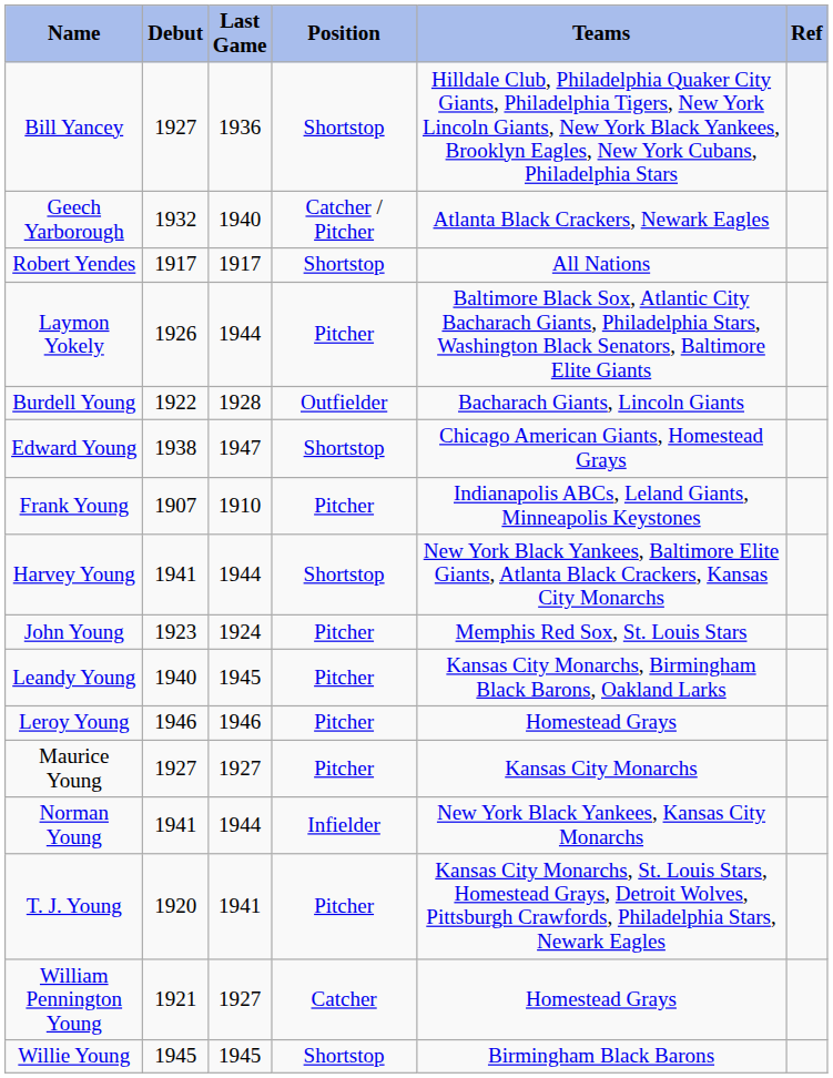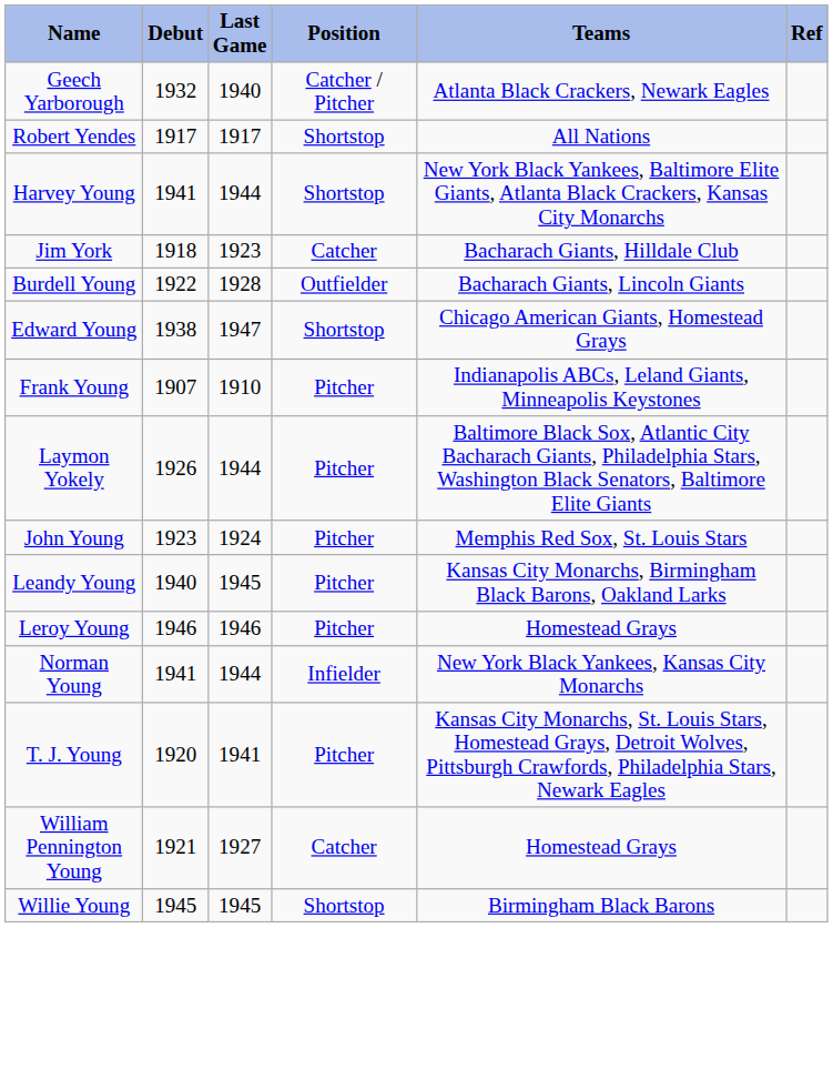 <table class="wikitable" style="width: 100%">
 <tr>
 <th style="background:#a8bdec; width:17%;">Name</th>
 <th style="width:7%; background:#a8bdec;">Debut</th>
 <th style="width:7%; background:#a8bdec;">Last Game</th>
 <th style="width:18%; background:#a8bdec;">Position</th>
 <th style="width:47%; background:#a8bdec;">Teams</th>
 <th style="width:4%; background:#a8bdec;">Ref</th>
-</tr>
-<tr align=center>
-<td><a href='#'>Bill Yancey</a></td>
-<td>1927</td>
-<td>1936</td>
-<td><a href='#'>Shortstop</a></td>
-<td><a href='#'>Hilldale Club</a>, <a href='#'>Philadelphia Quaker City Giants</a>, <a href='#'>Philadelphia Tigers</a>, <a href='#'>New York Lincoln Giants</a>, <a href='#'>New York Black Yankees</a>, <a href='#'>Brooklyn Eagles</a>, <a href='#'>New York Cubans</a>, <a href='#'>Philadelphia Stars</a></td>
-<td></td>
 </tr>
 <tr align=center>
 <td><a href='#'>Geech Yarborough</a></td>
 <td>1932</td>
 <td>1940</td>
 <td><a href='#'>Catcher</a> / <a href='#'>Pitcher</a></td>
 <td><a href='#'>Atlanta Black Crackers</a>, <a href='#'>Newark Eagles</a></td>
 <td></td>
 </tr>
 <tr align=center>
 <td><a href='#'>Robert Yendes</a></td>
 <td>1917</td>
 <td>1917</td>
 <td><a href='#'>Shortstop</a></td>
 <td><a href='#'>All Nations</a></td>
 <td></td>
 </tr>
 <tr align=center>
-<td><a href='#'>Laymon Yokely</a></td>
-<td>1926</td>
+<td><a href='#'>Harvey Young</a></td>
+<td>1941</td>
 <td>1944</td>
-<td><a href='#'>Pitcher</a></td>
-<td><a href='#'>Baltimore Black Sox</a>, <a href='#'>Atlantic City Bacharach Giants</a>, <a href='#'>Philadelphia Stars</a>, <a href='#'>Washington Black Senators</a>, <a href='#'>Baltimore Elite Giants</a></td>
+<td><a href='#'>Shortstop</a></td>
+<td><a href='#'>New York Black Yankees</a>, <a href='#'>Baltimore Elite Giants</a>, <a href='#'>Atlanta Black Crackers</a>, <a href='#'>Kansas City Monarchs</a></td>
+<td></td>
+</tr>
+<tr align=center>
+<td><a href='#'>Jim York</a></td>
+<td>1918</td>
+<td>1923</td>
+<td><a href='#'>Catcher</a></td>
+<td><a href='#'>Bacharach Giants</a>, <a href='#'>Hilldale Club</a></td>
 <td></td>
 </tr>
 <tr align=center>
 <td><a href='#'>Burdell Young</a></td>
 <td>1922</td>
 <td>1928</td>
 <td><a href='#'>Outfielder</a></td>
 <td><a href='#'>Bacharach Giants</a>, <a href='#'>Lincoln Giants</a></td>
 <td></td>
 </tr>
 <tr align=center>
 <td><a href='#'>Edward Young</a></td>
 <td>1938</td>
 <td>1947</td>
 <td><a href='#'>Shortstop</a></td>
 <td><a href='#'>Chicago American Giants</a>, <a href='#'>Homestead Grays</a></td>
 <td></td>
 </tr>
 <tr align=center>
 <td><a href='#'>Frank Young</a></td>
 <td>1907</td>
 <td>1910</td>
 <td><a href='#'>Pitcher</a></td>
 <td><a href='#'>Indianapolis ABCs</a>, <a href='#'>Leland Giants</a>, <a href='#'>Minneapolis Keystones</a></td>
 <td></td>
 </tr>
 <tr align=center>
-<td><a href='#'>Harvey Young</a></td>
-<td>1941</td>
+<td><a href='#'>Laymon Yokely</a></td>
+<td>1926</td>
 <td>1944</td>
-<td><a href='#'>Shortstop</a></td>
-<td><a href='#'>New York Black Yankees</a>, <a href='#'>Baltimore Elite Giants</a>, <a href='#'>Atlanta Black Crackers</a>, <a href='#'>Kansas City Monarchs</a></td>
+<td><a href='#'>Pitcher</a></td>
+<td><a href='#'>Baltimore Black Sox</a>, <a href='#'>Atlantic City Bacharach Giants</a>, <a href='#'>Philadelphia Stars</a>, <a href='#'>Washington Black Senators</a>, <a href='#'>Baltimore Elite Giants</a></td>
 <td></td>
 </tr>
 <tr align=center>
 <td><a href='#'>John Young</a></td>
 <td>1923</td>
 <td>1924</td>
 <td><a href='#'>Pitcher</a></td>
 <td><a href='#'>Memphis Red Sox</a>, <a href='#'>St. Louis Stars</a></td>
 <td></td>
 </tr>
 <tr align=center>
 <td><a href='#'>Leandy Young</a></td>
 <td>1940</td>
 <td>1945</td>
 <td><a href='#'>Pitcher</a></td>
 <td><a href='#'>Kansas City Monarchs</a>, <a href='#'>Birmingham Black Barons</a>, <a href='#'>Oakland Larks</a></td>
 <td></td>
 </tr>
 <tr align=center>
 <td><a href='#'>Leroy Young</a></td>
 <td>1946</td>
 <td>1946</td>
 <td><a href='#'>Pitcher</a></td>
 <td><a href='#'>Homestead Grays</a></td>
-<td></td>
-</tr>
-<tr align=center>
-<td>Maurice Young</td>
-<td>1927</td>
-<td>1927</td>
-<td><a href='#'>Pitcher</a></td>
-<td><a href='#'>Kansas City Monarchs</a></td>
 <td></td>
 </tr>
 <tr align=center>
 <td><a href='#'>Norman Young</a></td>
 <td>1941</td>
 <td>1944</td>
 <td><a href='#'>Infielder</a></td>
 <td><a href='#'>New York Black Yankees</a>, <a href='#'>Kansas City Monarchs</a></td>
 <td></td>
 </tr>
 <tr align=center>
 <td><a href='#'>T. J. Young</a></td>
 <td>1920</td>
 <td>1941</td>
 <td><a href='#'>Pitcher</a></td>
 <td><a href='#'>Kansas City Monarchs</a>, <a href='#'>St. Louis Stars</a>, <a href='#'>Homestead Grays</a>, <a href='#'>Detroit Wolves</a>, <a href='#'>Pittsburgh Crawfords</a>, <a href='#'>Philadelphia Stars</a>, <a href='#'>Newark Eagles</a></td>
 <td></td>
 </tr>
 <tr align=center>
 <td><a href='#'>William Pennington Young</a></td>
 <td>1921</td>
 <td>1927</td>
 <td><a href='#'>Catcher</a></td>
 <td><a href='#'>Homestead Grays</a></td>
 <td></td>
 </tr>
 <tr align=center>
 <td><a href='#'>Willie Young</a></td>
 <td>1945</td>
 <td>1945</td>
 <td><a href='#'>Shortstop</a></td>
 <td><a href='#'>Birmingham Black Barons</a></td>
 <td></td>
 </tr>
 </table>
